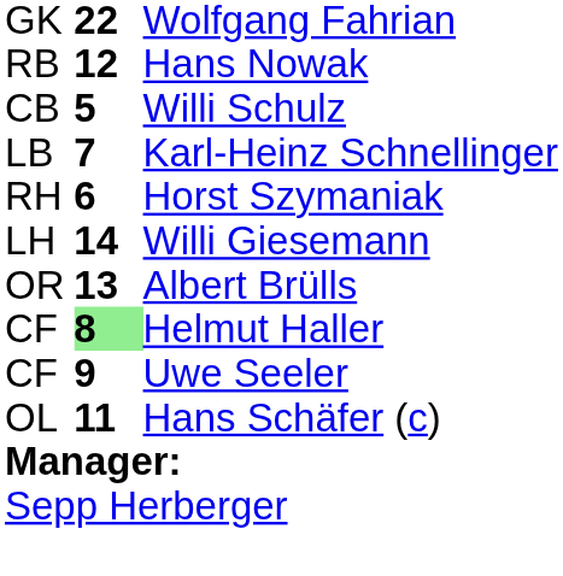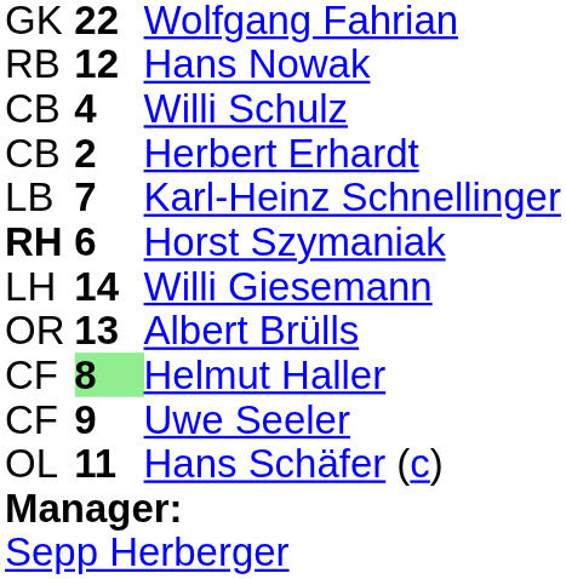 <table style="font-size: 90%" cellspacing="0" cellpadding="0" align=center>
 <tr>
 <th width="25"></th>
 <th width="25"></th>
 </tr>
 <tr>
 <td>GK</td>
 <td><strong>22</strong></td>
 <td><a href='#'>Wolfgang Fahrian</a></td>
 </tr>
 <tr>
 <td>RB</td>
 <td><strong>12</strong></td>
 <td><a href='#'>Hans Nowak</a></td>
 </tr>
 <tr>
 <td>CB</td>
-<td><strong>5</strong></td>
+<td><strong>4</strong></td>
 <td><a href='#'>Willi Schulz</a></td>
+</tr>
+<tr>
+<td>CB</td>
+<td><strong>2</strong></td>
+<td><a href='#'>Herbert Erhardt</a></td>
 </tr>
 <tr>
 <td>LB</td>
 <td><strong>7</strong></td>
 <td><a href='#'>Karl-Heinz Schnellinger</a></td>
 </tr>
 <tr>
-<td>RH</td>
+<td><strong>RH</strong></td>
 <td><strong>6</strong></td>
 <td><a href='#'>Horst Szymaniak</a></td>
 </tr>
 <tr>
 <td>LH</td>
 <td><strong>14</strong></td>
 <td><a href='#'>Willi Giesemann</a></td>
 </tr>
 <tr>
 <td>OR</td>
 <td><strong>13</strong></td>
 <td><a href='#'>Albert Brülls</a></td>
 </tr>
 <tr>
 <td>CF</td>
 <td style="background: lightgreen;"><strong>8</strong></td>
 <td><a href='#'>Helmut Haller</a></td>
 </tr>
 <tr>
 <td>CF</td>
 <td><strong>9</strong></td>
 <td><a href='#'>Uwe Seeler</a></td>
 </tr>
 <tr>
 <td>OL</td>
 <td><strong>11</strong></td>
 <td><a href='#'>Hans Schäfer</a> (<a href='#'>c</a>)</td>
 </tr>
 <tr>
 <td colspan="3"><strong>Manager:</strong></td>
 </tr>
 <tr>
 <td colspan="3"><a href='#'>Sepp Herberger</a></td>
 </tr>
 </table>
